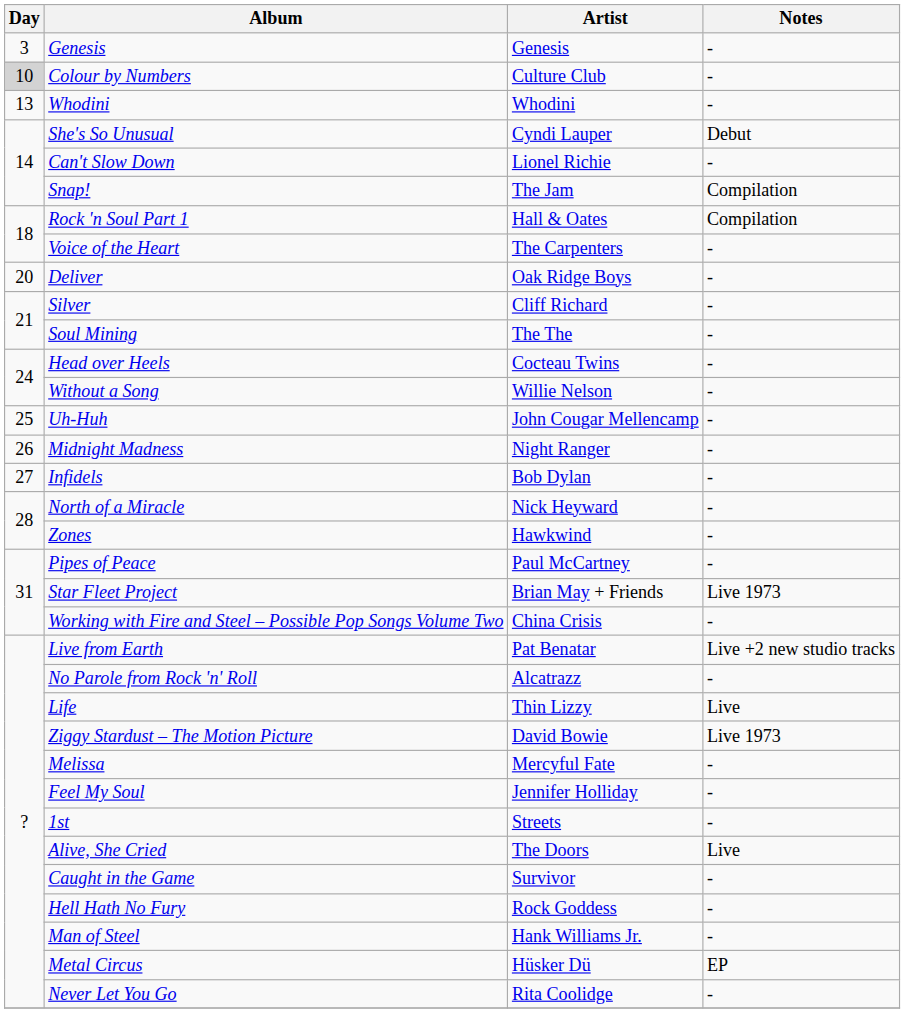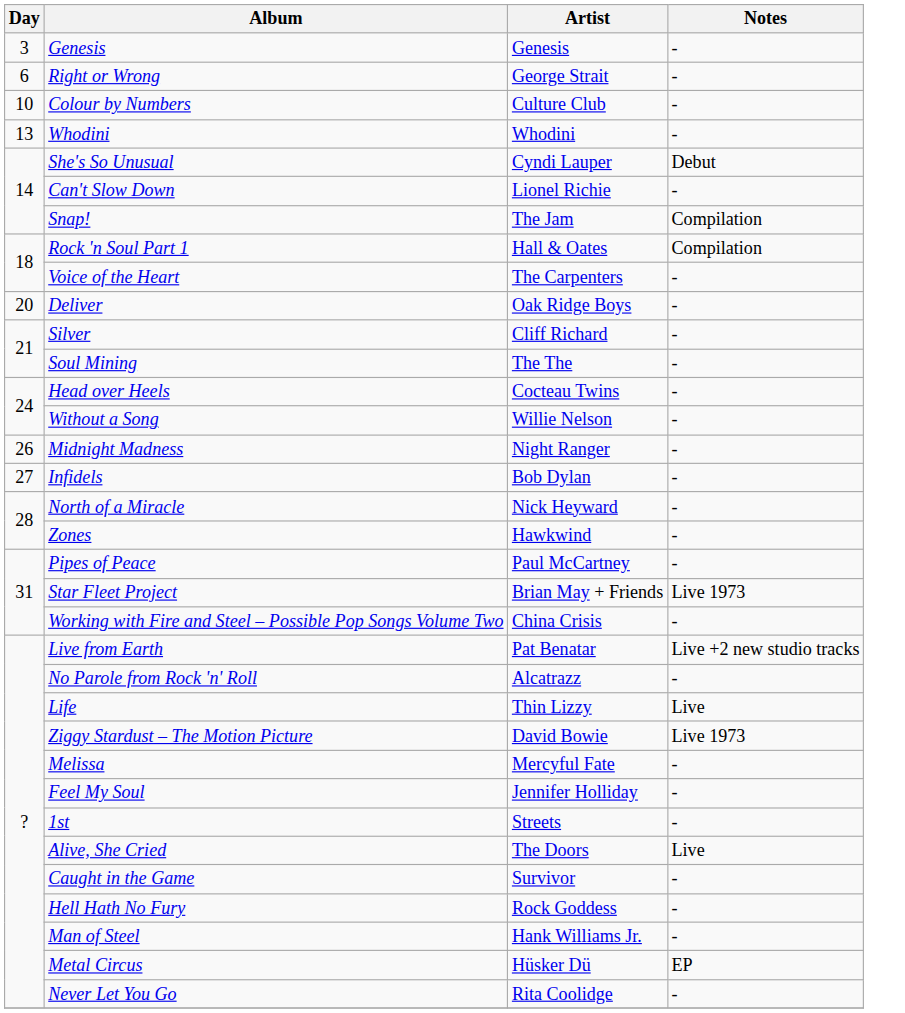 <table class="wikitable">
 <tr>
 <th>Day</th>
 <th>Album</th>
 <th>Artist</th>
 <th>Notes</th>
 </tr>
 <tr>
 <td rowspan="1" align="center">3</td>
 <td><em><a href='#'>Genesis</a></em></td>
 <td><a href='#'>Genesis</a></td>
 <td>-</td>
 </tr>
 <tr>
-<td rowspan="1" align="center" style="background: lightgrey;">10</td>
+<td rowspan="1" align="center">6</td>
+<td><em><a href='#'>Right or Wrong</a></em></td>
+<td><a href='#'>George Strait</a></td>
+<td>-</td>
+</tr>
+<tr>
+<td rowspan="1" align="center">10</td>
 <td><em><a href='#'>Colour by Numbers</a></em></td>
 <td><a href='#'>Culture Club</a></td>
 <td>-</td>
 </tr>
 <tr>
 <td rowspan="1" align="center">13</td>
 <td><em><a href='#'>Whodini</a></em></td>
 <td><a href='#'>Whodini</a></td>
 <td>-</td>
 </tr>
 <tr>
 <td rowspan="3" align="center">14</td>
 <td><em><a href='#'>She's So Unusual</a></em></td>
 <td><a href='#'>Cyndi Lauper</a></td>
 <td>Debut</td>
 </tr>
 <tr>
 <td><em><a href='#'>Can't Slow Down</a></em></td>
 <td><a href='#'>Lionel Richie</a></td>
 <td>-</td>
 </tr>
 <tr>
 <td><em><a href='#'>Snap!</a></em></td>
 <td><a href='#'>The Jam</a></td>
 <td>Compilation</td>
 </tr>
 <tr>
 <td rowspan="2" align="center">18</td>
 <td><em><a href='#'>Rock 'n Soul Part 1</a></em></td>
 <td><a href='#'>Hall & Oates</a></td>
 <td>Compilation</td>
 </tr>
 <tr>
 <td><em><a href='#'>Voice of the Heart</a></em></td>
 <td><a href='#'>The Carpenters</a></td>
 <td>-</td>
 </tr>
 <tr>
 <td rowspan="1" align="center">20</td>
 <td><em><a href='#'>Deliver</a></em></td>
 <td><a href='#'>Oak Ridge Boys</a></td>
 <td>-</td>
 </tr>
 <tr>
 <td rowspan="2" align="center">21</td>
 <td><em><a href='#'>Silver</a></em></td>
 <td><a href='#'>Cliff Richard</a></td>
 <td>-</td>
 </tr>
 <tr>
 <td><em><a href='#'>Soul Mining</a></em></td>
 <td><a href='#'>The The</a></td>
 <td>-</td>
 </tr>
 <tr>
 <td rowspan="2" align="center">24</td>
 <td><em><a href='#'>Head over Heels</a></em></td>
 <td><a href='#'>Cocteau Twins</a></td>
 <td>-</td>
 </tr>
 <tr>
 <td><em><a href='#'>Without a Song</a></em></td>
 <td><a href='#'>Willie Nelson</a></td>
-<td>-</td>
-</tr>
-<tr>
-<td rowspan="1" align="center">25</td>
-<td><em><a href='#'>Uh-Huh</a></em></td>
-<td><a href='#'>John Cougar Mellencamp</a></td>
 <td>-</td>
 </tr>
 <tr>
 <td rowspan="1" align="center">26</td>
 <td><em><a href='#'>Midnight Madness</a></em></td>
 <td><a href='#'>Night Ranger</a></td>
 <td>-</td>
 </tr>
 <tr>
 <td rowspan="1" align="center">27</td>
 <td><em><a href='#'>Infidels</a></em></td>
 <td><a href='#'>Bob Dylan</a></td>
 <td>-</td>
 </tr>
 <tr>
 <td rowspan="2" align="center">28</td>
 <td><em><a href='#'>North of a Miracle</a></em></td>
 <td><a href='#'>Nick Heyward</a></td>
 <td>-</td>
 </tr>
 <tr>
 <td><em><a href='#'>Zones</a></em></td>
 <td><a href='#'>Hawkwind</a></td>
 <td>-</td>
 </tr>
 <tr>
 <td rowspan="3" align="center">31</td>
 <td><em><a href='#'>Pipes of Peace</a></em></td>
 <td><a href='#'>Paul McCartney</a></td>
 <td>-</td>
 </tr>
 <tr>
 <td><em><a href='#'>Star Fleet Project</a></em></td>
 <td><a href='#'>Brian May</a> + Friends</td>
 <td>Live 1973</td>
 </tr>
 <tr>
 <td><em><a href='#'>Working with Fire and Steel – Possible Pop Songs Volume Two</a></em></td>
 <td><a href='#'>China Crisis</a></td>
 <td>-</td>
 </tr>
 <tr>
 <td rowspan="13" align="center">?</td>
 <td><em><a href='#'>Live from Earth</a></em></td>
 <td><a href='#'>Pat Benatar</a></td>
 <td>Live +2 new studio tracks</td>
 </tr>
 <tr>
 <td><em><a href='#'>No Parole from Rock 'n' Roll</a></em></td>
 <td><a href='#'>Alcatrazz</a></td>
 <td>-</td>
 </tr>
 <tr>
 <td><em><a href='#'>Life</a></em></td>
 <td><a href='#'>Thin Lizzy</a></td>
 <td>Live</td>
 </tr>
 <tr>
 <td><em><a href='#'>Ziggy Stardust – The Motion Picture</a></em></td>
 <td><a href='#'>David Bowie</a></td>
 <td>Live 1973</td>
 </tr>
 <tr>
 <td><em><a href='#'>Melissa</a></em></td>
 <td><a href='#'>Mercyful Fate</a></td>
 <td>-</td>
 </tr>
 <tr>
 <td><em><a href='#'>Feel My Soul</a></em></td>
 <td><a href='#'>Jennifer Holliday</a></td>
 <td>-</td>
 </tr>
 <tr>
 <td><em><a href='#'>1st</a></em></td>
 <td><a href='#'>Streets</a></td>
 <td>-</td>
 </tr>
 <tr>
 <td><em><a href='#'>Alive, She Cried</a></em></td>
 <td><a href='#'>The Doors</a></td>
 <td>Live</td>
 </tr>
 <tr>
 <td><em><a href='#'>Caught in the Game</a></em></td>
 <td><a href='#'>Survivor</a></td>
 <td>-</td>
 </tr>
 <tr>
 <td><em><a href='#'>Hell Hath No Fury</a></em></td>
 <td><a href='#'>Rock Goddess</a></td>
 <td>-</td>
 </tr>
 <tr>
 <td><em><a href='#'>Man of Steel</a></em></td>
 <td><a href='#'>Hank Williams Jr.</a></td>
 <td>-</td>
 </tr>
 <tr>
 <td><em><a href='#'>Metal Circus</a></em></td>
 <td><a href='#'>Hüsker Dü</a></td>
 <td>EP</td>
 </tr>
 <tr>
 <td><em><a href='#'>Never Let You Go</a></em></td>
 <td><a href='#'>Rita Coolidge</a></td>
 <td>-</td>
 </tr>
 <tr>
 </tr>
 </table>
